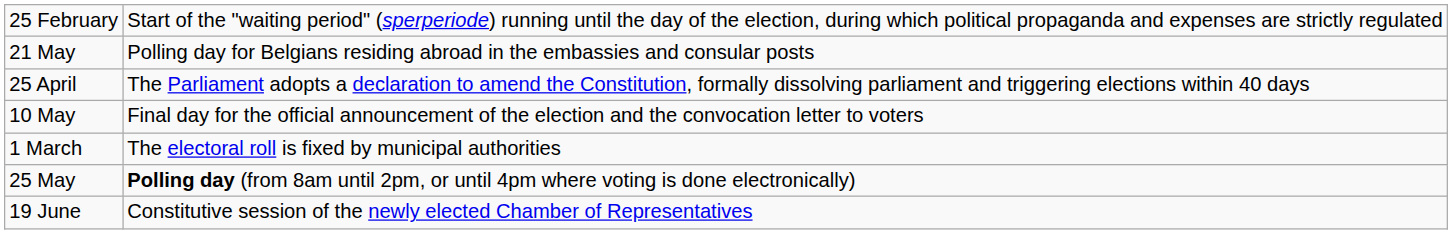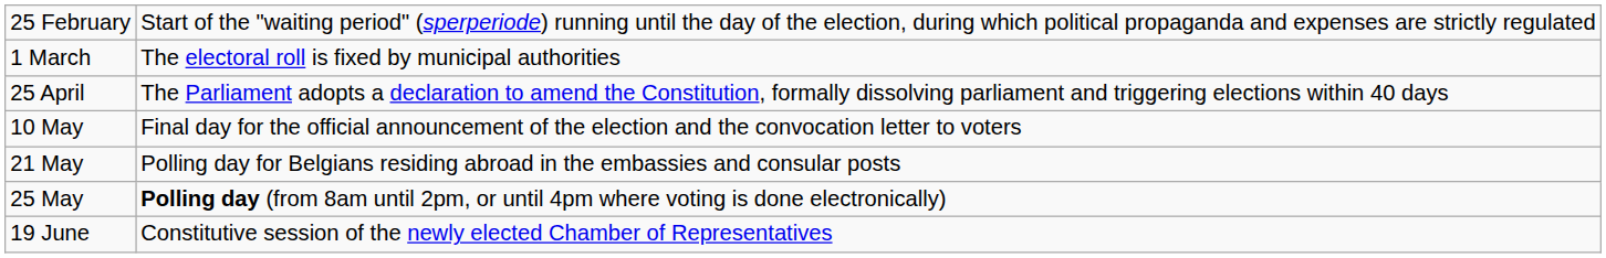 <table class="wikitable">
 <tr>
 <td>25 February</td>
 <td>Start of the "waiting period" (<em><a href='#'>sperperiode</a></em>) running until the day of the election, during which political propaganda and expenses are strictly regulated</td>
 </tr>
 <tr>
-<td>21 May</td>
-<td>Polling day for Belgians residing abroad in the embassies and consular posts</td>
+<td>1 March</td>
+<td>The <a href='#'>electoral roll</a> is fixed by municipal authorities</td>
 </tr>
 <tr>
 <td>25 April</td>
 <td>The <a href='#'>Parliament</a> adopts a <a href='#'>declaration to amend the Constitution</a>, formally dissolving parliament and triggering elections within 40 days</td>
 </tr>
 <tr>
 <td>10 May</td>
 <td>Final day for the official announcement of the election and the convocation letter to voters</td>
 </tr>
 <tr>
-<td>1 March</td>
-<td>The <a href='#'>electoral roll</a> is fixed by municipal authorities</td>
+<td>21 May</td>
+<td>Polling day for Belgians residing abroad in the embassies and consular posts</td>
 </tr>
 <tr>
 <td>25 May</td>
 <td><strong>Polling day</strong> (from 8am until 2pm, or until 4pm where voting is done electronically)</td>
 </tr>
 <tr>
 <td>19 June</td>
 <td>Constitutive session of the <a href='#'>newly elected Chamber of Representatives</a></td>
 </tr>
 </table>
